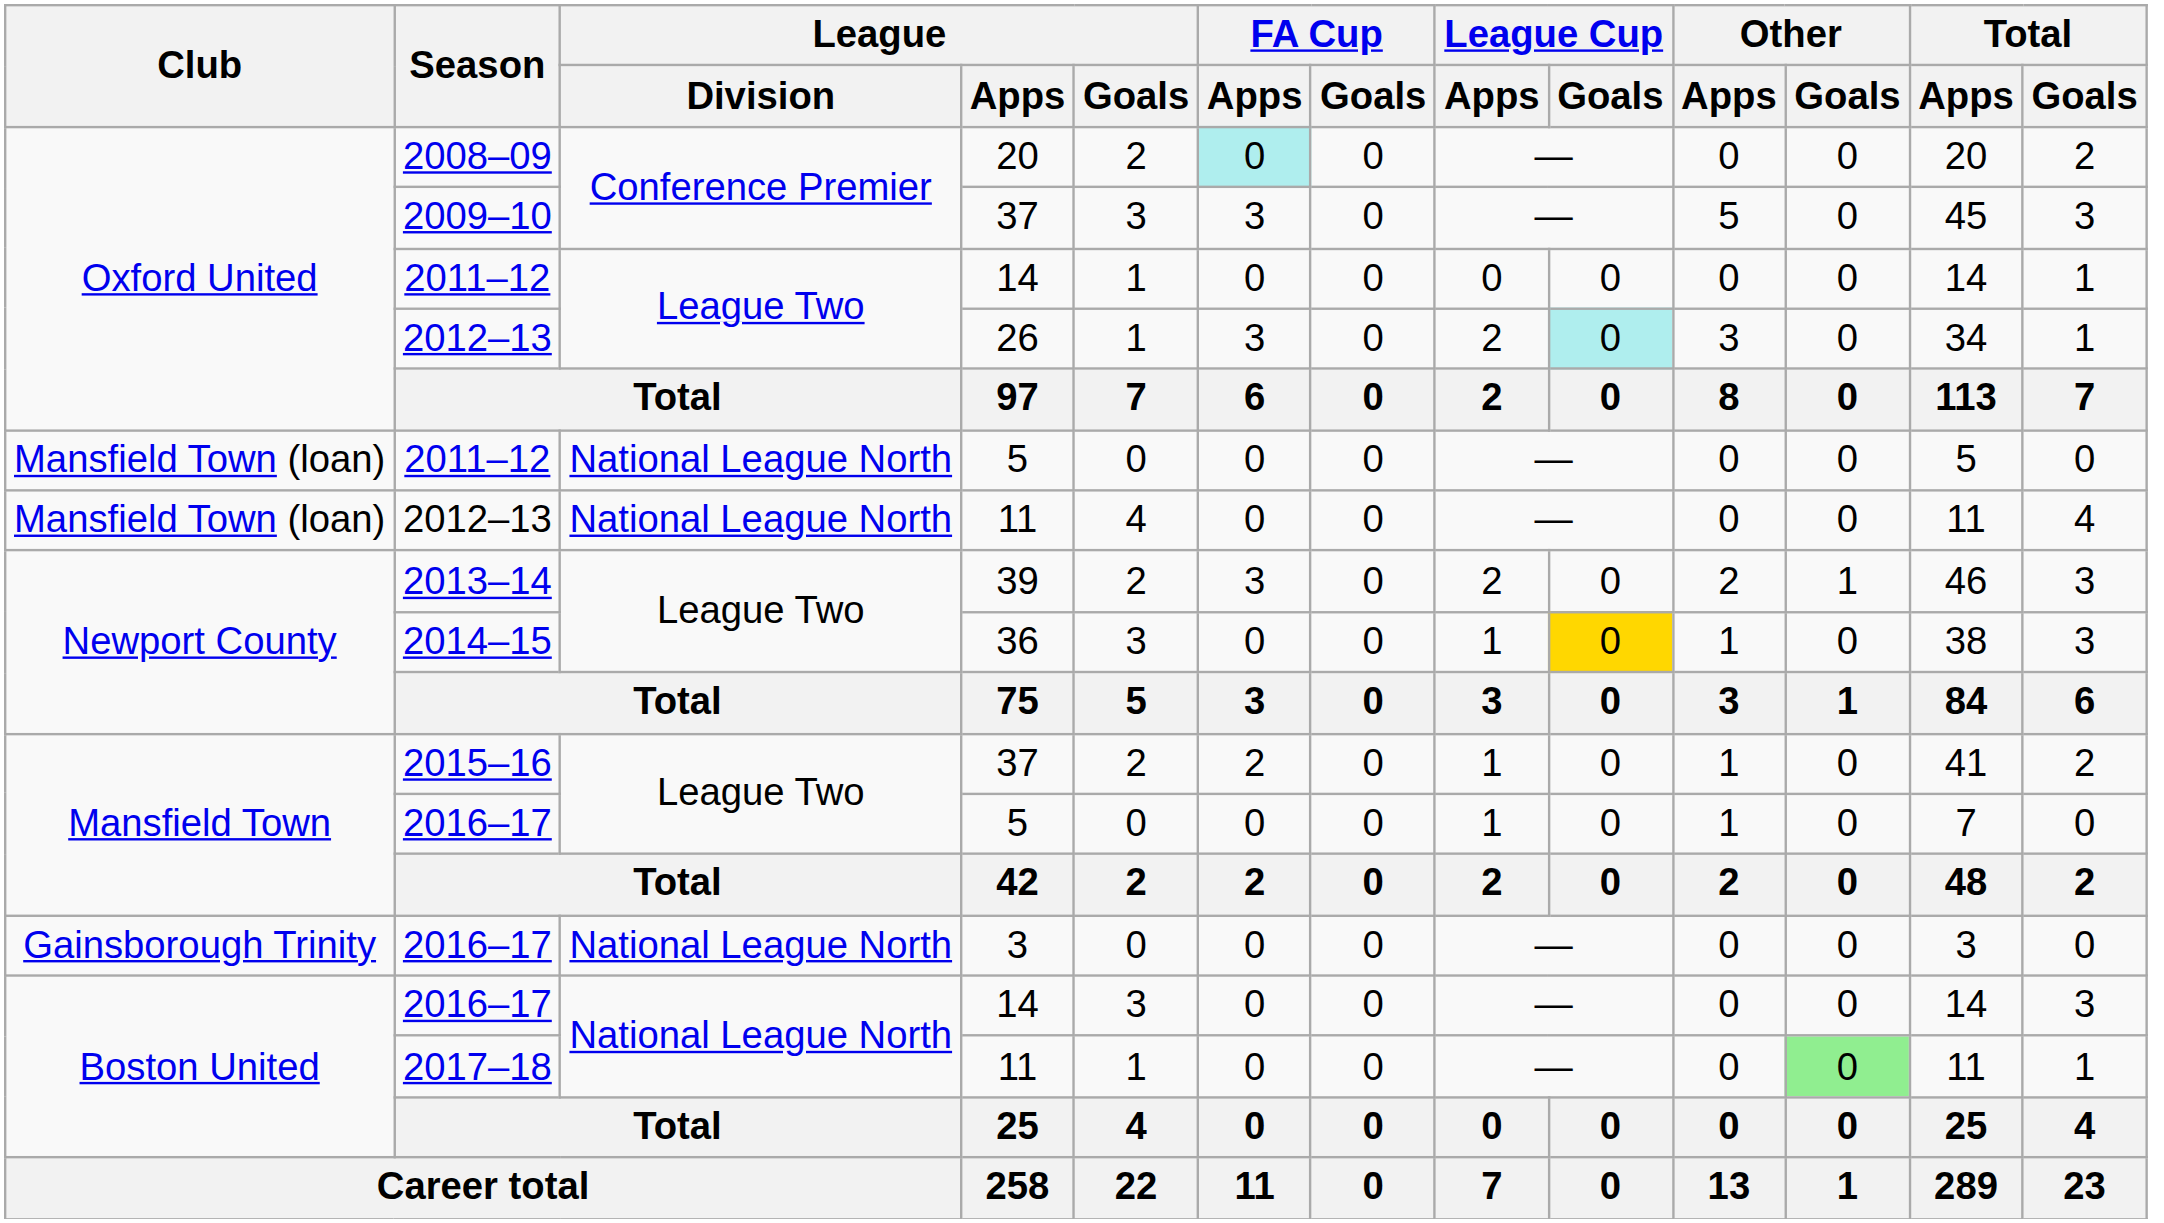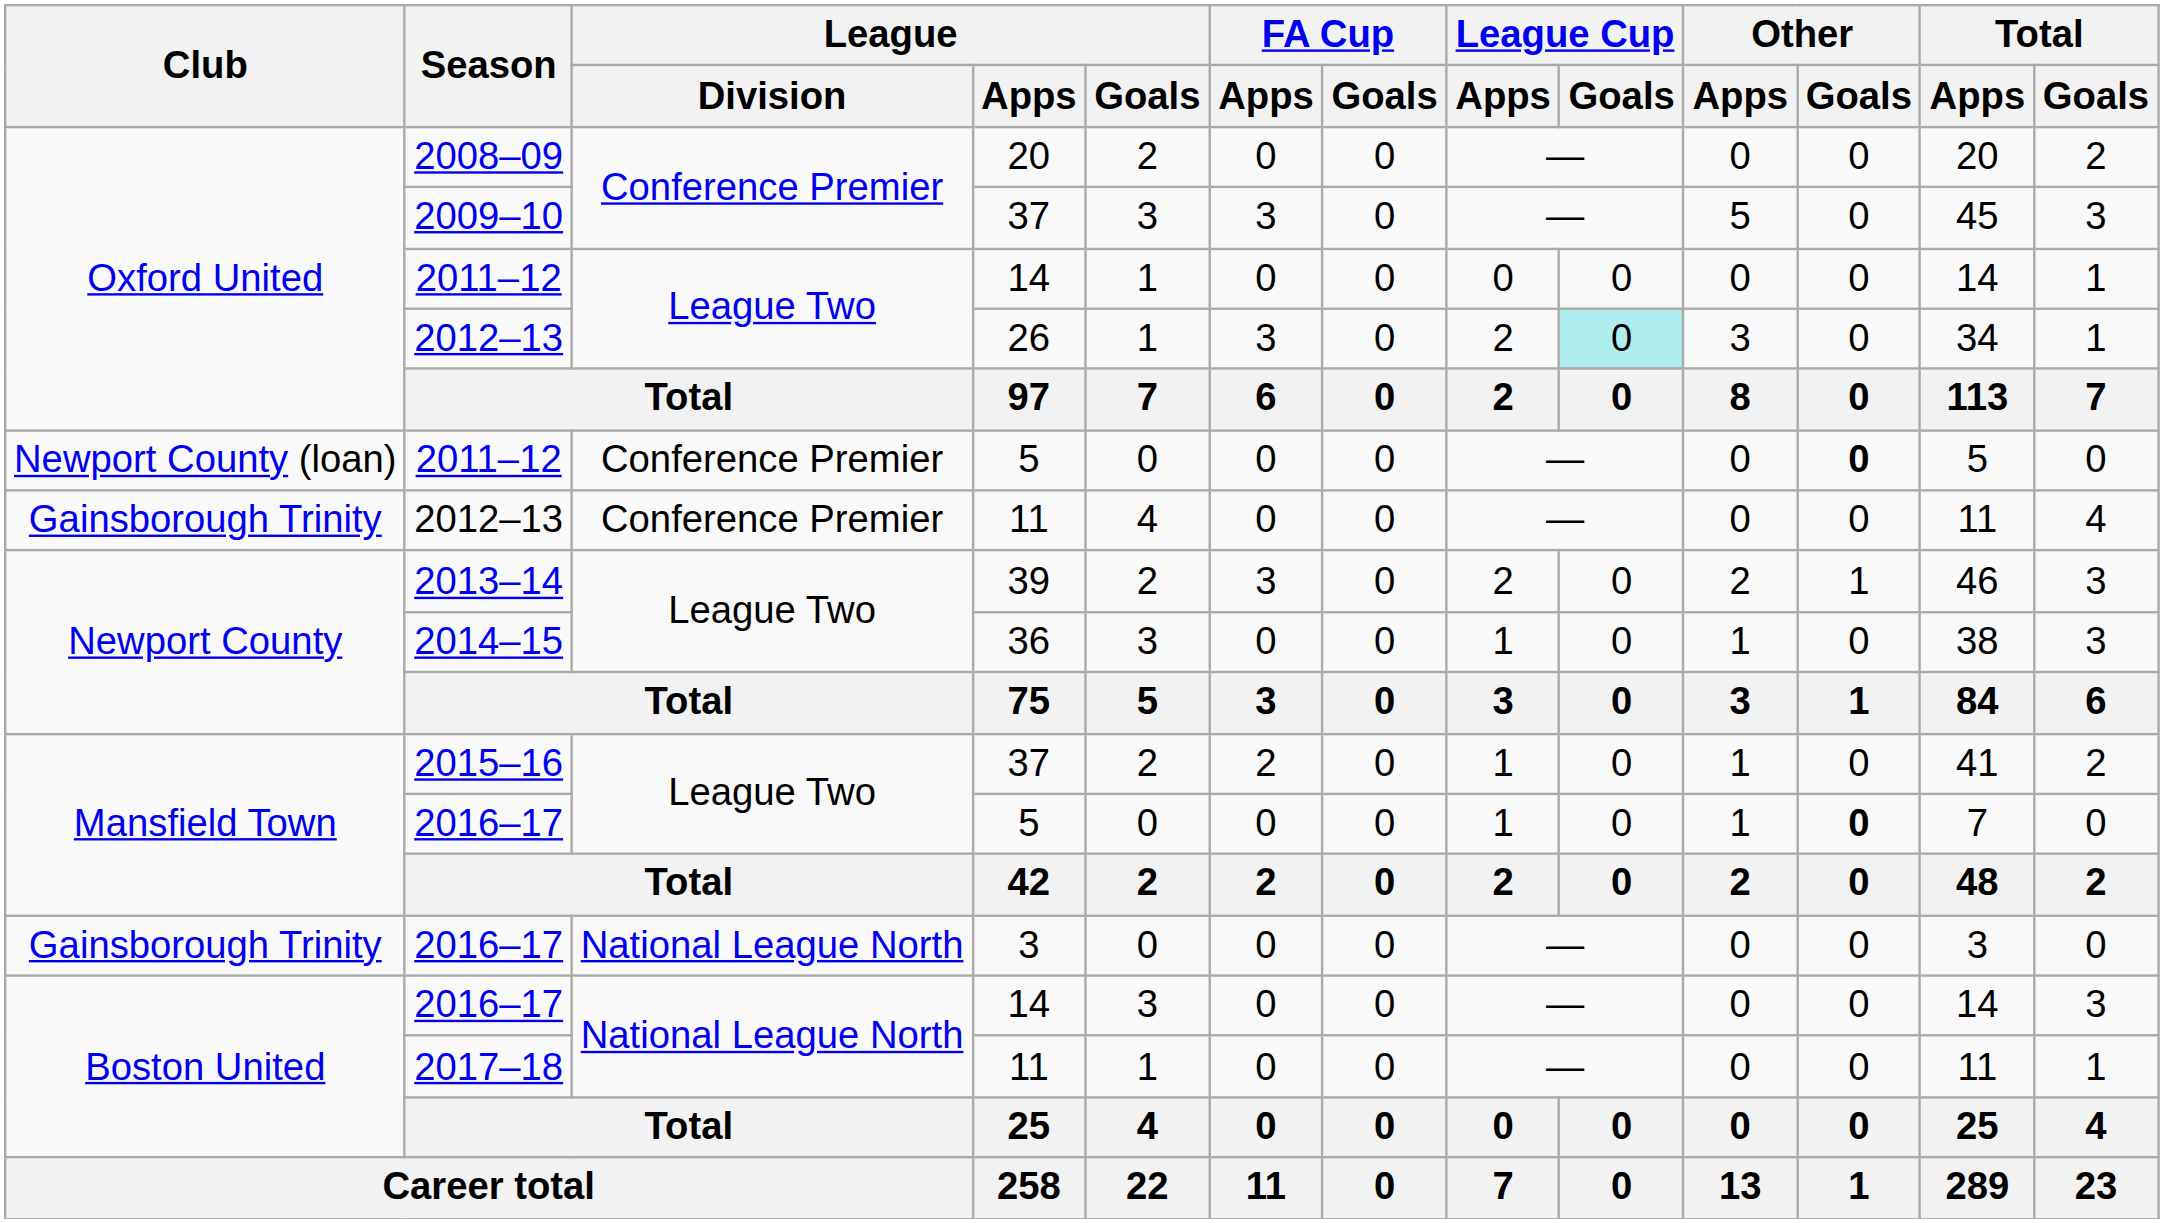 <table class="wikitable" style="text-align: center">
 <tr>
 <th rowspan=2>Club</th>
 <th rowspan=2>Season</th>
 <th colspan=3>League</th>
 <th colspan=2><a href='#'>FA Cup</a></th>
 <th colspan=2><a href='#'>League Cup</a></th>
 <th colspan=2>Other</th>
 <th colspan=2>Total</th>
 </tr>
 <tr>
 <th>Division</th>
 <th>Apps</th>
 <th>Goals</th>
 <th>Apps</th>
 <th>Goals</th>
 <th>Apps</th>
 <th>Goals</th>
 <th>Apps</th>
 <th>Goals</th>
 <th>Apps</th>
 <th>Goals</th>
 </tr>
 <tr>
 <td rowspan="5"><a href='#'>Oxford United</a></td>
 <td><a href='#'>2008–09</a></td>
 <td rowspan="2"><a href='#'>Conference Premier</a></td>
 <td>20</td>
 <td>2</td>
-<td style="background: paleturquoise;">0</td>
+<td>0</td>
 <td>0</td>
 <td colspan="2">—</td>
 <td>0</td>
 <td>0</td>
 <td>20</td>
 <td>2</td>
 </tr>
 <tr>
 <td><a href='#'>2009–10</a></td>
 <td>37</td>
 <td>3</td>
 <td>3</td>
 <td>0</td>
 <td colspan="2">—</td>
 <td>5</td>
 <td>0</td>
 <td>45</td>
 <td>3</td>
 </tr>
 <tr>
 <td><a href='#'>2011–12</a></td>
 <td rowspan="2"><a href='#'>League Two</a></td>
 <td>14</td>
 <td>1</td>
 <td>0</td>
 <td>0</td>
 <td>0</td>
 <td>0</td>
 <td>0</td>
 <td>0</td>
 <td>14</td>
 <td>1</td>
 </tr>
 <tr>
 <td><a href='#'>2012–13</a></td>
 <td>26</td>
 <td>1</td>
 <td>3</td>
 <td>0</td>
 <td>2</td>
 <td style="background: paleturquoise;">0</td>
 <td>3</td>
 <td>0</td>
 <td>34</td>
 <td>1</td>
 </tr>
 <tr>
 <th colspan="2">Total</th>
 <th>97</th>
 <th>7</th>
 <th>6</th>
 <th>0</th>
 <th>2</th>
 <th>0</th>
 <th>8</th>
 <th>0</th>
 <th>113</th>
 <th>7</th>
 </tr>
 <tr>
-<td><a href='#'>Mansfield Town</a> (loan)</td>
+<td><a href='#'>Newport County</a> (loan)</td>
 <td><a href='#'>2011–12</a></td>
-<td><a href='#'>National League North</a></td>
+<td>Conference Premier</td>
 <td>5</td>
 <td>0</td>
 <td>0</td>
 <td>0</td>
 <td colspan="2">—</td>
 <td>0</td>
-<td>0</td>
+<td><strong>0</strong></td>
 <td>5</td>
 <td>0</td>
 </tr>
 <tr>
-<td><a href='#'>Mansfield Town</a> (loan)</td>
+<td><a href='#'>Gainsborough Trinity</a></td>
 <td>2012–13</td>
-<td><a href='#'>National League North</a></td>
+<td>Conference Premier</td>
 <td>11</td>
 <td>4</td>
 <td>0</td>
 <td>0</td>
 <td colspan="2">—</td>
 <td>0</td>
 <td>0</td>
 <td>11</td>
 <td>4</td>
 </tr>
 <tr>
 <td rowspan="3"><a href='#'>Newport County</a></td>
 <td><a href='#'>2013–14</a></td>
 <td rowspan="2">League Two</td>
 <td>39</td>
 <td>2</td>
 <td>3</td>
 <td>0</td>
 <td>2</td>
 <td>0</td>
 <td>2</td>
 <td>1</td>
 <td>46</td>
 <td>3</td>
 </tr>
 <tr>
 <td><a href='#'>2014–15</a></td>
 <td>36</td>
 <td>3</td>
 <td>0</td>
 <td>0</td>
 <td>1</td>
-<td style="background: gold;">0</td>
+<td>0</td>
 <td>1</td>
 <td>0</td>
 <td>38</td>
 <td>3</td>
 </tr>
 <tr>
 <th colspan="2">Total</th>
 <th>75</th>
 <th>5</th>
 <th>3</th>
 <th>0</th>
 <th>3</th>
 <th>0</th>
 <th>3</th>
 <th>1</th>
 <th>84</th>
 <th>6</th>
 </tr>
 <tr>
 <td rowspan="3"><a href='#'>Mansfield Town</a></td>
 <td><a href='#'>2015–16</a></td>
 <td rowspan="2">League Two</td>
 <td>37</td>
 <td>2</td>
 <td>2</td>
 <td>0</td>
 <td>1</td>
 <td>0</td>
 <td>1</td>
 <td>0</td>
 <td>41</td>
 <td>2</td>
 </tr>
 <tr>
 <td><a href='#'>2016–17</a></td>
 <td>5</td>
 <td>0</td>
 <td>0</td>
 <td>0</td>
 <td>1</td>
 <td>0</td>
 <td>1</td>
-<td>0</td>
+<td><strong>0</strong></td>
 <td>7</td>
 <td>0</td>
 </tr>
 <tr>
 <th colspan="2">Total</th>
 <th>42</th>
 <th>2</th>
 <th>2</th>
 <th>0</th>
 <th>2</th>
 <th>0</th>
 <th>2</th>
 <th>0</th>
 <th>48</th>
 <th>2</th>
 </tr>
 <tr>
 <td><a href='#'>Gainsborough Trinity</a></td>
 <td><a href='#'>2016–17</a></td>
 <td><a href='#'>National League North</a></td>
 <td>3</td>
 <td>0</td>
 <td>0</td>
 <td>0</td>
 <td colspan="2">—</td>
 <td>0</td>
 <td>0</td>
 <td>3</td>
 <td>0</td>
 </tr>
 <tr>
 <td rowspan="3"><a href='#'>Boston United</a></td>
 <td><a href='#'>2016–17</a></td>
 <td rowspan="2"><a href='#'>National League North</a></td>
 <td>14</td>
 <td>3</td>
 <td>0</td>
 <td>0</td>
 <td colspan="2">—</td>
 <td>0</td>
 <td>0</td>
 <td>14</td>
 <td>3</td>
 </tr>
 <tr>
 <td><a href='#'>2017–18</a></td>
 <td>11</td>
 <td>1</td>
 <td>0</td>
 <td>0</td>
 <td colspan="2">—</td>
 <td>0</td>
-<td style="background: lightgreen;">0</td>
+<td>0</td>
 <td>11</td>
 <td>1</td>
 </tr>
 <tr>
 <th colspan="2">Total</th>
 <th>25</th>
 <th>4</th>
 <th>0</th>
 <th>0</th>
 <th>0</th>
 <th>0</th>
 <th>0</th>
 <th>0</th>
 <th>25</th>
 <th>4</th>
 </tr>
 <tr>
 <th colspan="3">Career total</th>
 <th>258</th>
 <th>22</th>
 <th>11</th>
 <th>0</th>
 <th>7</th>
 <th>0</th>
 <th>13</th>
 <th>1</th>
 <th>289</th>
 <th>23</th>
 </tr>
 </table>
